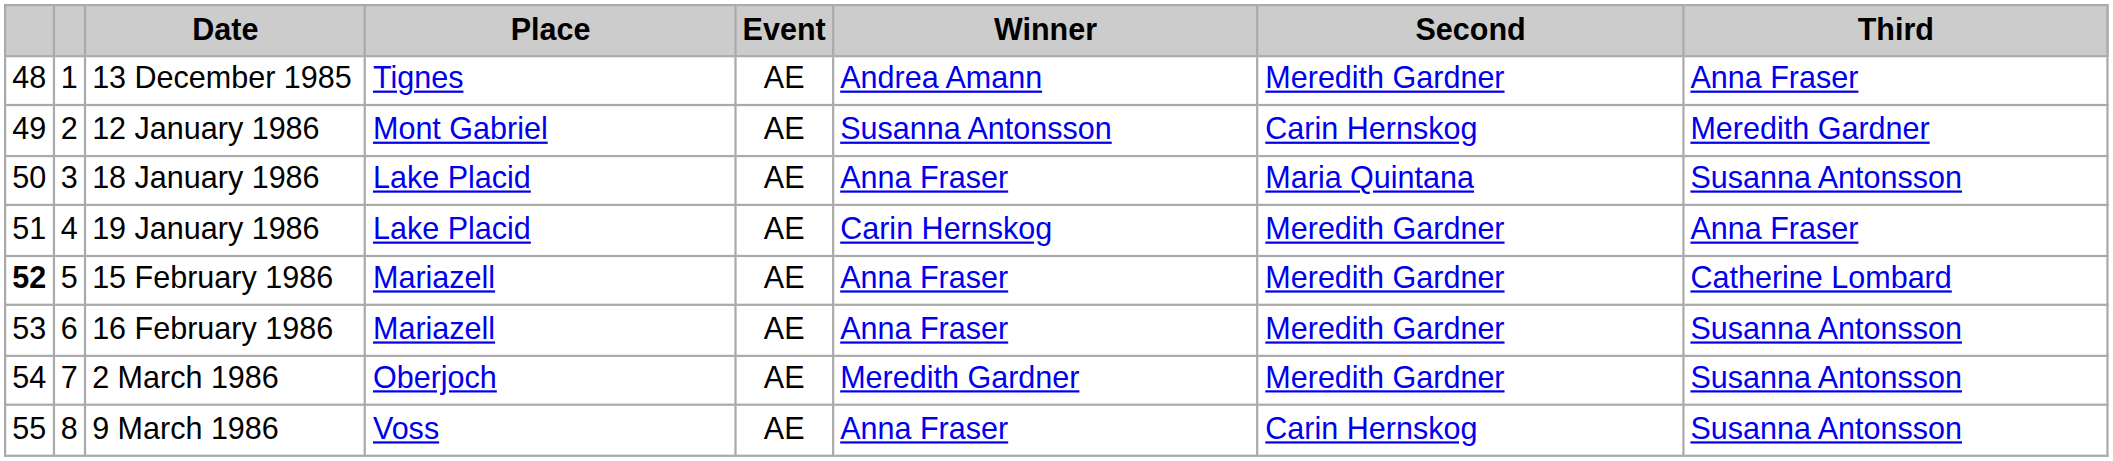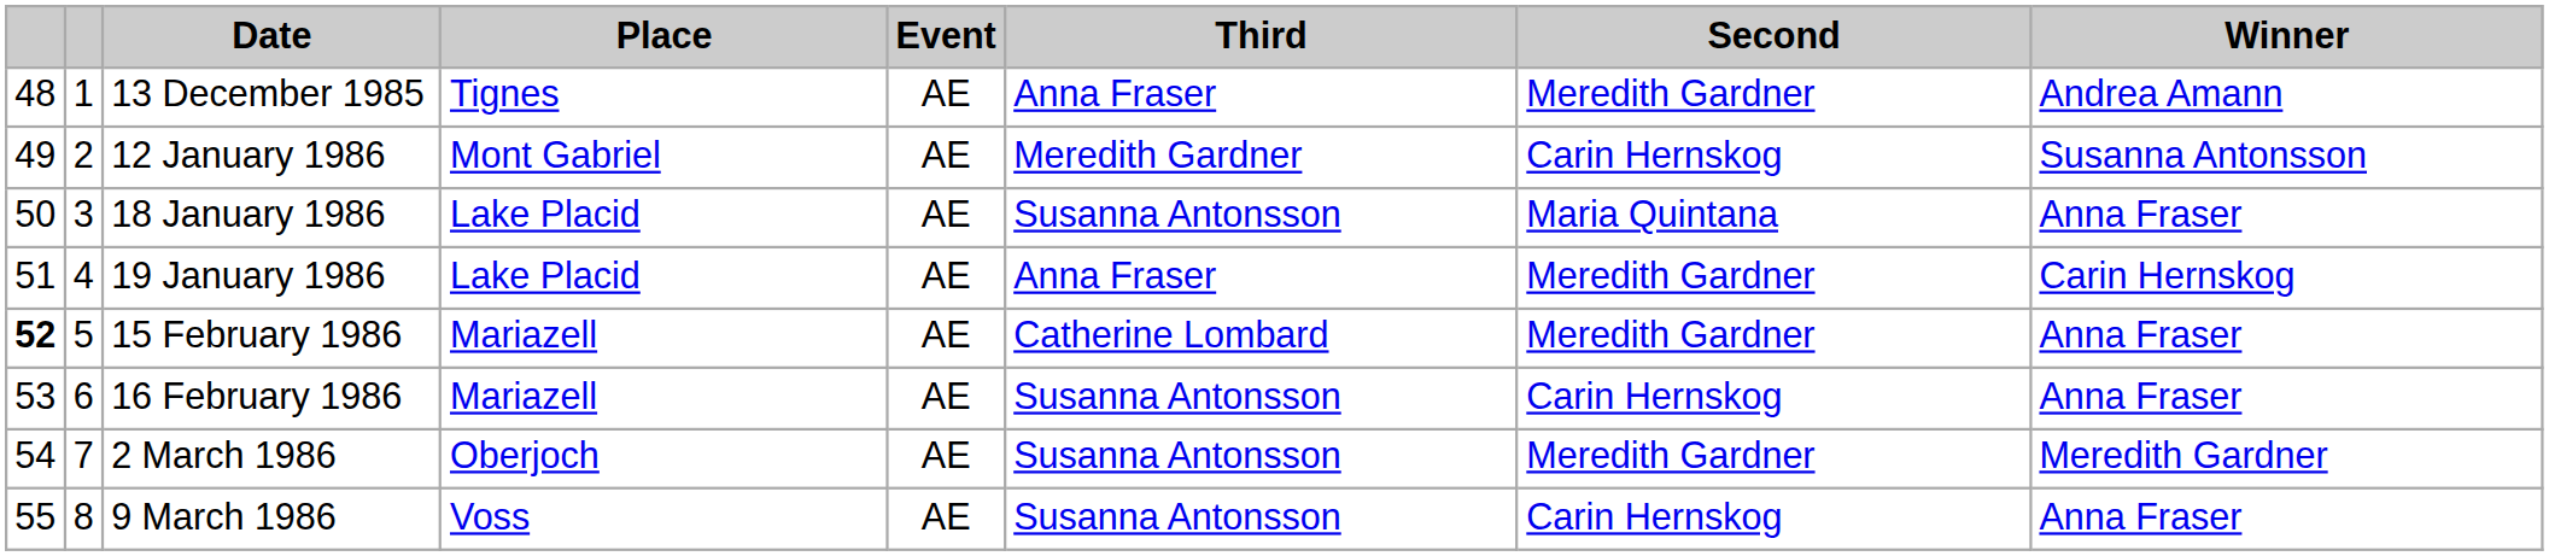 <table class="wikitable plainrowheaders" style="background:#fff; font-size:86%; line-height:16px; border:grey solid 1px; border-collapse:collapse;">
 <tr style="background:#ccc; text-align:center;">
 <th scope="col" style="background:#ccc; width=20 px;"></th>
 <th scope="col" style="background:#ccc; width=30 px;"></th>
 <th scope="col" style="background:#ccc; width:120px;">Date</th>
 <th scope="col" style="background:#ccc; width:160px;">Place</th>
 <th scope="col" style="background:#ccc; width:15px;">Event</th>
+<th scope="col" style="background:#ccc; width:185px;">Third</th>
+<th scope="col" style="background:#ccc; width:185px;">Second</th>
 <th scope="col" style="background:#ccc; width:185px;">Winner</th>
-<th scope="col" style="background:#ccc; width:185px;">Second</th>
-<th scope="col" style="background:#ccc; width:185px;">Third</th>
 </tr>
 <tr>
 <td align=center>48</td>
 <td align=center>1</td>
 <td>13 December 1985</td>
 <td> <a href='#'>Tignes</a></td>
 <td align=center>AE</td>
+<td> <a href='#'>Anna Fraser</a></td>
+<td> <a href='#'>Meredith Gardner</a></td>
 <td> <a href='#'>Andrea Amann</a></td>
-<td> <a href='#'>Meredith Gardner</a></td>
-<td> <a href='#'>Anna Fraser</a></td>
 </tr>
 <tr>
 <td align=center>49</td>
 <td align=center>2</td>
 <td>12 January 1986</td>
 <td> <a href='#'>Mont Gabriel</a></td>
 <td align=center>AE</td>
+<td> <a href='#'>Meredith Gardner</a></td>
+<td> <a href='#'>Carin Hernskog</a></td>
 <td> <a href='#'>Susanna Antonsson</a></td>
-<td> <a href='#'>Carin Hernskog</a></td>
-<td> <a href='#'>Meredith Gardner</a></td>
 </tr>
 <tr>
 <td align=center>50</td>
 <td align=center>3</td>
 <td>18 January 1986</td>
 <td> <a href='#'>Lake Placid</a></td>
 <td align=center>AE</td>
+<td> <a href='#'>Susanna Antonsson</a></td>
+<td> <a href='#'>Maria Quintana</a></td>
 <td> <a href='#'>Anna Fraser</a></td>
-<td> <a href='#'>Maria Quintana</a></td>
-<td> <a href='#'>Susanna Antonsson</a></td>
 </tr>
 <tr>
 <td align=center>51</td>
 <td align=center>4</td>
 <td>19 January 1986</td>
 <td> <a href='#'>Lake Placid</a></td>
 <td align=center>AE</td>
+<td> <a href='#'>Anna Fraser</a></td>
+<td> <a href='#'>Meredith Gardner</a></td>
 <td> <a href='#'>Carin Hernskog</a></td>
-<td> <a href='#'>Meredith Gardner</a></td>
-<td> <a href='#'>Anna Fraser</a></td>
 </tr>
 <tr>
 <td align=center><strong>52</strong></td>
 <td align=center>5</td>
 <td>15 February 1986</td>
 <td> <a href='#'>Mariazell</a></td>
 <td align=center>AE</td>
+<td> <a href='#'>Catherine Lombard</a></td>
+<td> <a href='#'>Meredith Gardner</a></td>
 <td> <a href='#'>Anna Fraser</a></td>
-<td> <a href='#'>Meredith Gardner</a></td>
-<td> <a href='#'>Catherine Lombard</a></td>
 </tr>
 <tr>
 <td align=center>53</td>
 <td align=center>6</td>
 <td>16 February 1986</td>
 <td> <a href='#'>Mariazell</a></td>
 <td align=center>AE</td>
+<td> <a href='#'>Susanna Antonsson</a></td>
+<td> <a href='#'>Carin Hernskog</a></td>
 <td> <a href='#'>Anna Fraser</a></td>
-<td> <a href='#'>Meredith Gardner</a></td>
-<td> <a href='#'>Susanna Antonsson</a></td>
 </tr>
 <tr>
 <td align=center>54</td>
 <td align=center>7</td>
 <td>2 March 1986</td>
 <td> <a href='#'>Oberjoch</a></td>
 <td align=center>AE</td>
+<td> <a href='#'>Susanna Antonsson</a></td>
 <td> <a href='#'>Meredith Gardner</a></td>
 <td> <a href='#'>Meredith Gardner</a></td>
-<td> <a href='#'>Susanna Antonsson</a></td>
 </tr>
 <tr>
 <td align=center>55</td>
 <td align=center>8</td>
 <td>9 March 1986</td>
 <td> <a href='#'>Voss</a></td>
 <td align=center>AE</td>
+<td> <a href='#'>Susanna Antonsson</a></td>
+<td> <a href='#'>Carin Hernskog</a></td>
 <td> <a href='#'>Anna Fraser</a></td>
-<td> <a href='#'>Carin Hernskog</a></td>
-<td> <a href='#'>Susanna Antonsson</a></td>
 </tr>
 </table>
